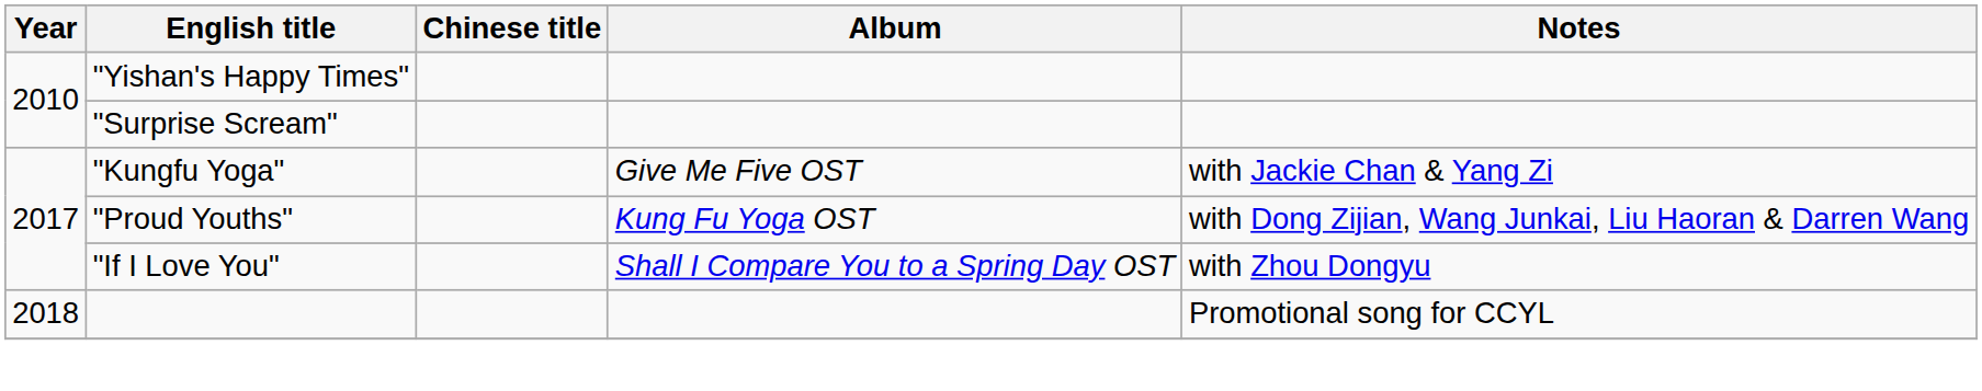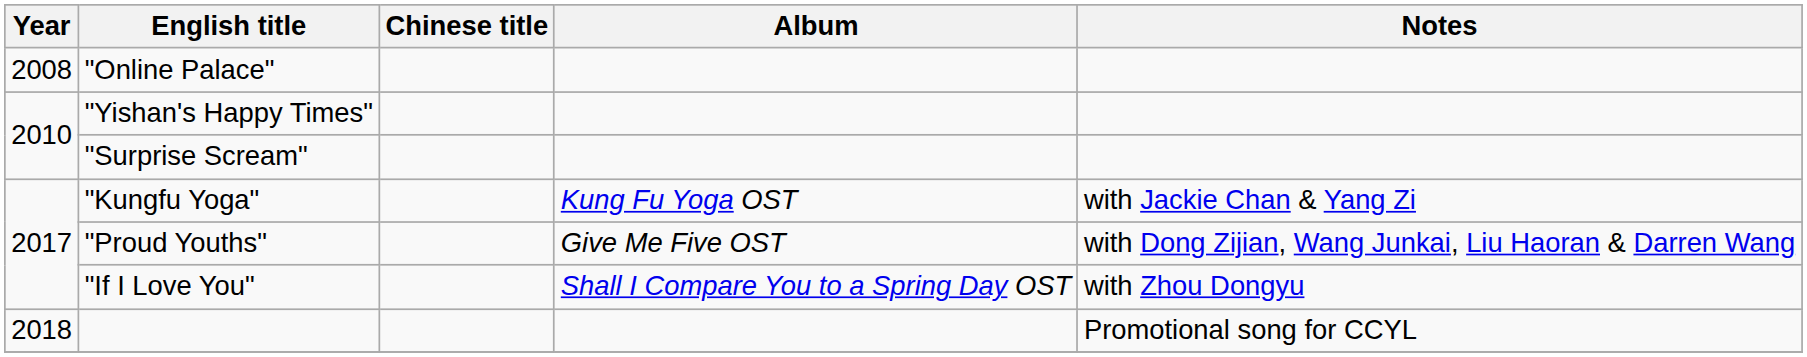 <table class="wikitable sortable">
 <tr>
 <th>Year</th>
 <th>English title</th>
 <th>Chinese title</th>
 <th>Album</th>
 <th class="unsortable">Notes</th>
+</tr>
+<tr>
+<td>2008</td>
+<td>"Online Palace"</td>
+<td></td>
+<td></td>
+<td></td>
 </tr>
 <tr>
 <td rowspan=2>2010</td>
 <td>"Yishan's Happy Times"</td>
 <td></td>
 <td></td>
 <td></td>
 </tr>
 <tr>
 <td>"Surprise Scream"</td>
 <td></td>
 <td></td>
 <td></td>
 </tr>
 <tr>
 <td rowspan=3>2017</td>
 <td>"Kungfu Yoga"</td>
 <td></td>
-<td><em>Give Me Five OST</em></td>
+<td><em><a href='#'>Kung Fu Yoga</a> OST</em></td>
 <td>with <a href='#'>Jackie Chan</a> & <a href='#'>Yang Zi</a></td>
 </tr>
 <tr>
 <td>"Proud Youths"</td>
 <td></td>
-<td><em><a href='#'>Kung Fu Yoga</a> OST</em></td>
+<td><em>Give Me Five OST</em></td>
 <td>with <a href='#'>Dong Zijian</a>, <a href='#'>Wang Junkai</a>, <a href='#'>Liu Haoran</a> & <a href='#'>Darren Wang</a></td>
 </tr>
 <tr>
 <td>"If I Love You"</td>
 <td></td>
 <td><em><a href='#'>Shall I Compare You to a Spring Day</a> OST</em></td>
 <td>with <a href='#'>Zhou Dongyu</a></td>
 </tr>
 <tr>
 <td>2018</td>
 <td></td>
 <td></td>
 <td></td>
 <td>Promotional song for CCYL</td>
 </tr>
 <tr>
 </tr>
 </table>
